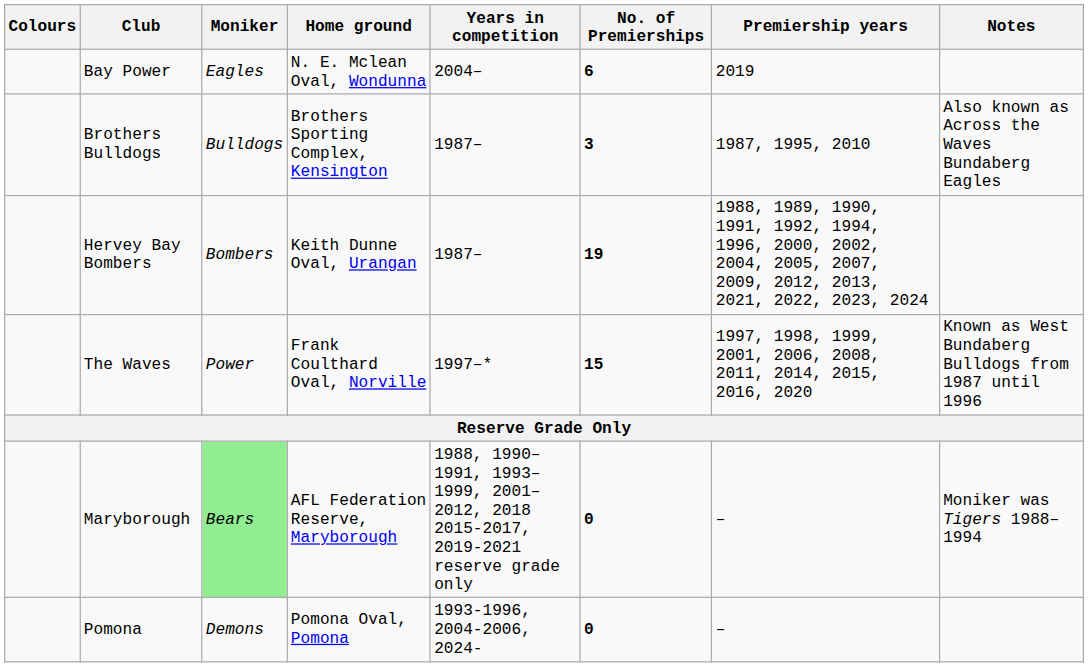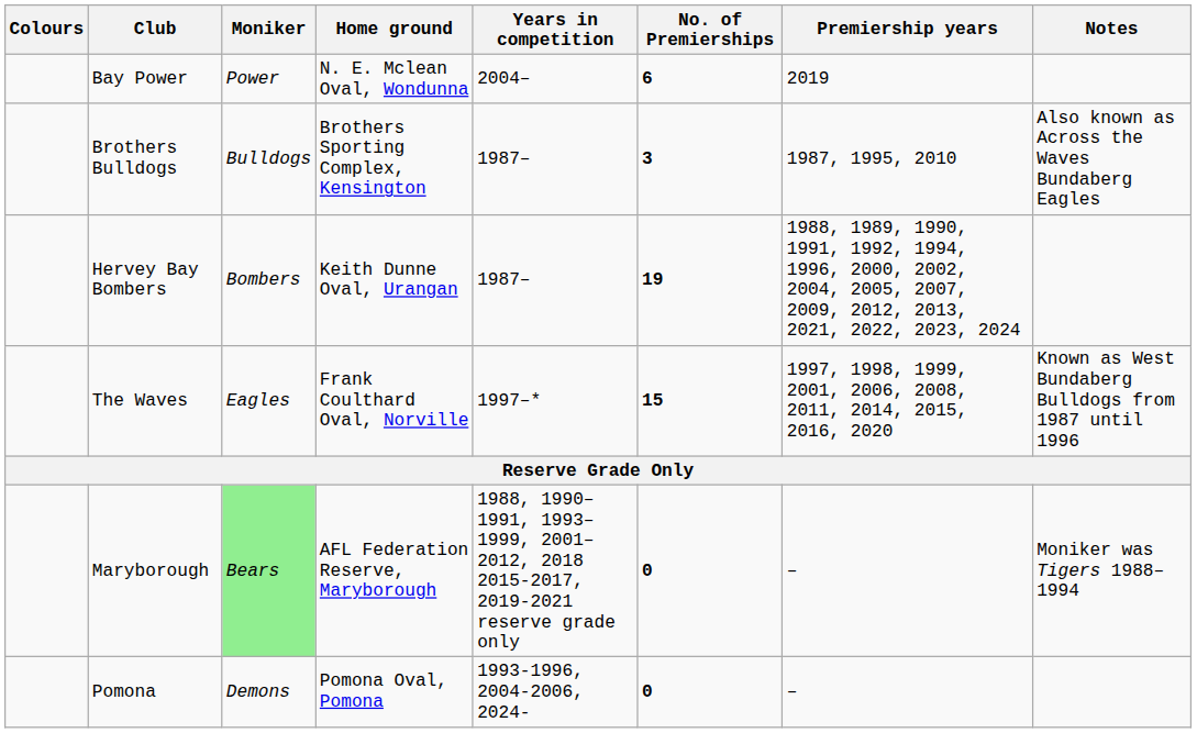 <table class="wikitable sortable">
 <tr>
 <th>Colours</th>
 <th>Club</th>
 <th>Moniker</th>
 <th>Home ground</th>
 <th>Years in competition</th>
 <th>No. of Premierships</th>
 <th>Premiership years</th>
 <th>Notes</th>
 </tr>
 <tr>
 <td></td>
 <td>Bay Power</td>
-<td><em>Eagles</em></td>
+<td><em>Power</em></td>
 <td>N. E. Mclean Oval, <a href='#'>Wondunna</a></td>
 <td>2004–</td>
 <td><strong>6</strong></td>
 <td>2019</td>
 <td></td>
 </tr>
 <tr>
 <td></td>
 <td>Brothers Bulldogs</td>
 <td><em>Bulldogs</em></td>
 <td>Brothers Sporting Complex, <a href='#'>Kensington</a></td>
 <td>1987–</td>
 <td><strong>3</strong></td>
 <td>1987, 1995, 2010</td>
 <td>Also known as Across the Waves Bundaberg Eagles</td>
 </tr>
 <tr>
 <td></td>
 <td>Hervey Bay Bombers</td>
 <td><em>Bombers</em></td>
 <td>Keith Dunne Oval, <a href='#'>Urangan</a></td>
 <td>1987–</td>
 <td><strong>19</strong></td>
 <td>1988, 1989, 1990, 1991, 1992, 1994, 1996, 2000, 2002, 2004, 2005, 2007, 2009, 2012, 2013, 2021, 2022, 2023, 2024</td>
 <td></td>
 </tr>
 <tr>
 <td></td>
 <td>The Waves</td>
-<td><em>Power</em></td>
+<td><em>Eagles</em></td>
 <td>Frank Coulthard Oval, <a href='#'>Norville</a></td>
 <td>1997–*</td>
 <td><strong>15</strong></td>
 <td>1997, 1998, 1999, 2001, 2006, 2008, 2011, 2014, 2015, 2016, 2020</td>
 <td>Known as West Bundaberg Bulldogs from 1987 until 1996</td>
 </tr>
 <tr>
 <th colspan="8">Reserve Grade Only</th>
 </tr>
 <tr>
 <td></td>
 <td>Maryborough</td>
 <td style="background: lightgreen;"><em>Bears</em></td>
 <td>AFL Federation Reserve, <a href='#'>Maryborough</a></td>
 <td>1988, 1990–1991, 1993–1999, 2001–2012, 2018<br> 2015-2017, 2019-2021 reserve grade only</td>
 <td><strong>0</strong></td>
 <td>–</td>
 <td>Moniker was <em>Tigers</em> 1988–1994</td>
 </tr>
 <tr>
 <td></td>
 <td>Pomona</td>
 <td><em>Demons</em></td>
 <td>Pomona Oval, <a href='#'>Pomona</a></td>
 <td>1993-1996, 2004-2006, 2024-</td>
 <td><strong>0</strong></td>
 <td>–</td>
 </tr>
 </table>
